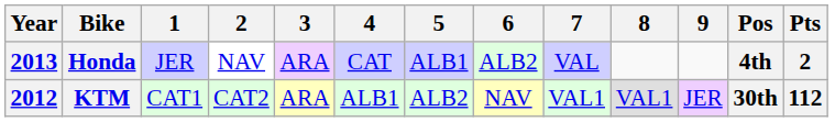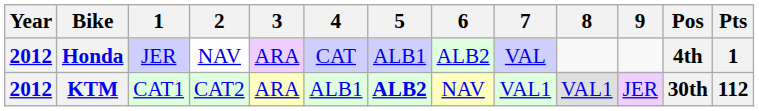 <table class="wikitable" style="text-align:center;">
 <tr>
 <th>Year</th>
 <th>Bike</th>
 <th>1</th>
 <th>2</th>
 <th>3</th>
 <th>4</th>
 <th>5</th>
 <th>6</th>
 <th>7</th>
 <th>8</th>
 <th>9</th>
 <th>Pos</th>
 <th>Pts</th>
 </tr>
 <tr>
-<th><a href='#'>2013</a></th>
+<th><a href='#'>2012</a></th>
 <th><a href='#'>Honda</a></th>
 <td style="background:#cfcfff;"><a href='#'>JER</a><br></td>
 <td style="background:#ffffff;"><a href='#'>NAV</a><br></td>
 <td style="background:#efcfff;"><a href='#'>ARA</a><br></td>
 <td style="background:#cfcfff;"><a href='#'>CAT</a><br></td>
 <td style="background:#cfcfff;"><a href='#'>ALB1</a><br></td>
 <td style="background:#dfffdf;"><a href='#'>ALB2</a><br></td>
 <td style="background:#cfcfff;"><a href='#'>VAL</a><br></td>
 <td></td>
 <td></td>
 <th>4th</th>
-<th>2</th>
+<th>1</th>
 </tr>
 <tr>
 <th><a href='#'>2012</a></th>
 <th><a href='#'>KTM</a></th>
 <td style="background:#dfffdf;"><a href='#'>CAT1</a><br></td>
 <td style="background:#dfffdf;"><a href='#'>CAT2</a><br></td>
 <td style="background:#ffffbf;"><a href='#'>ARA</a><br></td>
 <td style="background:#dfffdf;"><a href='#'>ALB1</a><br></td>
-<td style="background:#dfffdf;"><a href='#'>ALB2</a><br></td>
+<td style="background:#dfffdf;"><strong><a href='#'>ALB2</a><br></strong></td>
 <td style="background:#ffffbf;"><a href='#'>NAV</a><br></td>
 <td style="background:#dfffdf;"><a href='#'>VAL1</a><br></td>
 <td style="background:#dfdfdf;"><a href='#'>VAL1</a><br></td>
 <td style="background:#efcfff;"><a href='#'>JER</a><br></td>
 <th>30th</th>
 <th>112</th>
 </tr>
 </table>
